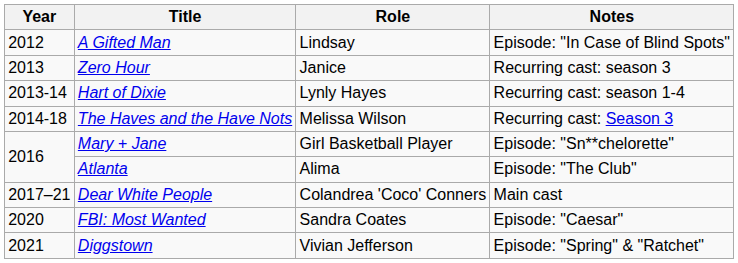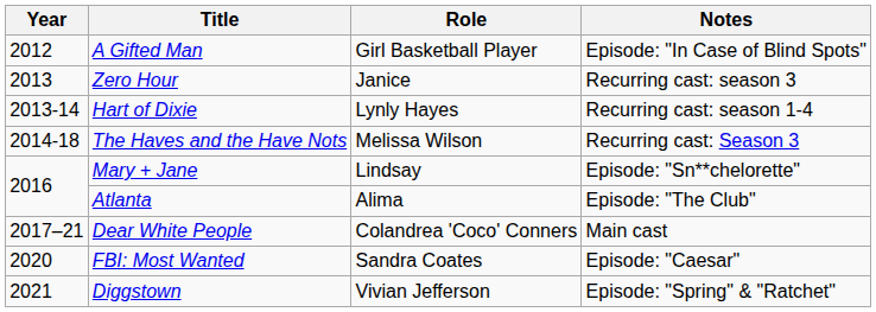 <table class="wikitable sortable">
 <tr>
 <th>Year</th>
 <th>Title</th>
 <th>Role</th>
 <th class="unsortable">Notes</th>
 </tr>
 <tr>
 <td>2012</td>
 <td><em><a href='#'>A Gifted Man</a></em></td>
-<td>Lindsay</td>
+<td>Girl Basketball Player</td>
 <td>Episode: "In Case of Blind Spots"</td>
 </tr>
 <tr>
 <td>2013</td>
 <td><em><a href='#'>Zero Hour</a></em></td>
 <td>Janice</td>
 <td>Recurring cast: season 3</td>
 </tr>
 <tr>
 <td>2013-14</td>
 <td><em><a href='#'>Hart of Dixie</a></em></td>
 <td>Lynly Hayes</td>
 <td>Recurring cast: season 1-4</td>
 </tr>
 <tr>
 <td>2014-18</td>
 <td><em><a href='#'>The Haves and the Have Nots</a></em></td>
 <td>Melissa Wilson</td>
 <td>Recurring cast: <a href='#'>Season 3</a></td>
 </tr>
 <tr>
 <td rowspan="2">2016</td>
 <td><em><a href='#'>Mary + Jane</a></em></td>
-<td>Girl Basketball Player</td>
+<td>Lindsay</td>
 <td>Episode: "Sn**chelorette"</td>
 </tr>
 <tr>
 <td><em><a href='#'>Atlanta</a></em></td>
 <td>Alima</td>
 <td>Episode: "The Club"</td>
 </tr>
 <tr>
 <td>2017–21</td>
 <td><em><a href='#'>Dear White People</a></em></td>
 <td>Colandrea 'Coco' Conners</td>
 <td>Main cast</td>
 </tr>
 <tr>
 <td>2020</td>
 <td><em><a href='#'>FBI: Most Wanted</a></em></td>
 <td>Sandra Coates</td>
 <td>Episode: "Caesar"</td>
 </tr>
 <tr>
 <td>2021</td>
 <td><em><a href='#'>Diggstown</a></em></td>
 <td>Vivian Jefferson</td>
 <td>Episode: "Spring" & "Ratchet"</td>
 </tr>
 </table>
